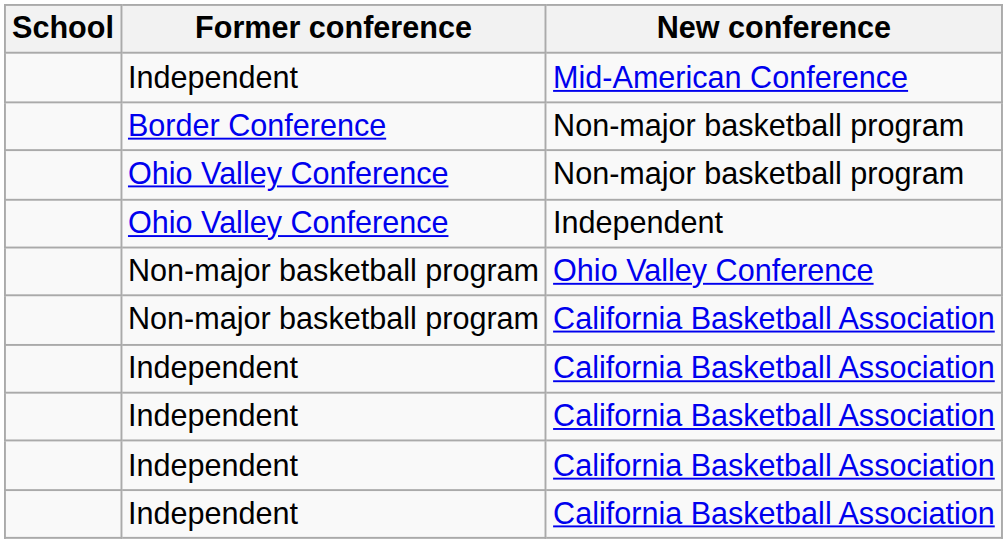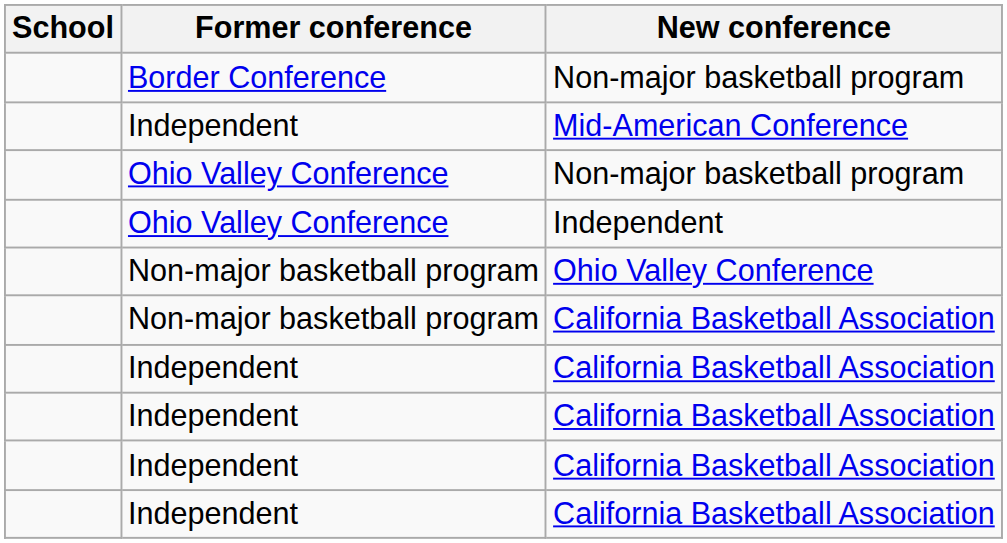 <table class="wikitable sortable">
 <tr>
 <th>School</th>
 <th>Former conference</th>
 <th>New conference</th>
 </tr>
 <tr>
 <td></td>
-<td>Independent</td>
-<td><a href='#'>Mid-American Conference</a></td>
+<td><a href='#'>Border Conference</a></td>
+<td>Non-major basketball program</td>
 </tr>
 <tr>
 <td></td>
-<td><a href='#'>Border Conference</a></td>
-<td>Non-major basketball program</td>
+<td>Independent</td>
+<td><a href='#'>Mid-American Conference</a></td>
 </tr>
 <tr>
 <td></td>
 <td><a href='#'>Ohio Valley Conference</a></td>
 <td>Non-major basketball program</td>
 </tr>
 <tr>
 <td></td>
 <td><a href='#'>Ohio Valley Conference</a></td>
 <td>Independent</td>
 </tr>
 <tr>
 <td></td>
 <td>Non-major basketball program</td>
 <td><a href='#'>Ohio Valley Conference</a></td>
 </tr>
 <tr>
 <td></td>
 <td>Non-major basketball program</td>
 <td><a href='#'>California Basketball Association</a></td>
 </tr>
 <tr>
 <td></td>
 <td>Independent</td>
 <td><a href='#'>California Basketball Association</a></td>
 </tr>
 <tr>
 <td></td>
 <td>Independent</td>
 <td><a href='#'>California Basketball Association</a></td>
 </tr>
 <tr>
 <td></td>
 <td>Independent</td>
 <td><a href='#'>California Basketball Association</a></td>
 </tr>
 <tr>
 <td></td>
 <td>Independent</td>
 <td><a href='#'>California Basketball Association</a></td>
 </tr>
 </table>
